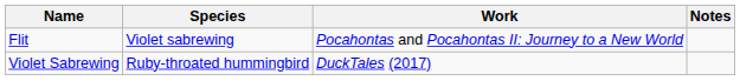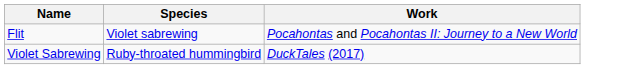 <table class="wikitable">
 <tr>
 <th>Name</th>
 <th>Species</th>
 <th>Work</th>
-<th>Notes</th>
 </tr>
 <tr>
 <td><a href='#'>Flit</a></td>
 <td><a href='#'>Violet sabrewing</a></td>
 <td><em><a href='#'>Pocahontas</a></em> and <em><a href='#'>Pocahontas II: Journey to a New World</a></em></td>
-<td></td>
 </tr>
 <tr>
 <td><a href='#'>Violet Sabrewing</a></td>
 <td><a href='#'>Ruby-throated hummingbird</a></td>
 <td><em><a href='#'>DuckTales</a></em> <a href='#'>(2017)</a></td>
-<td></td>
 </tr>
 </table>
